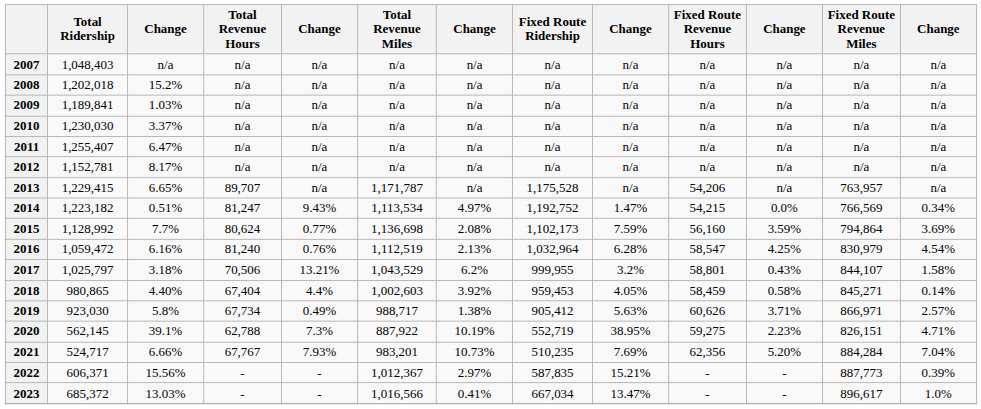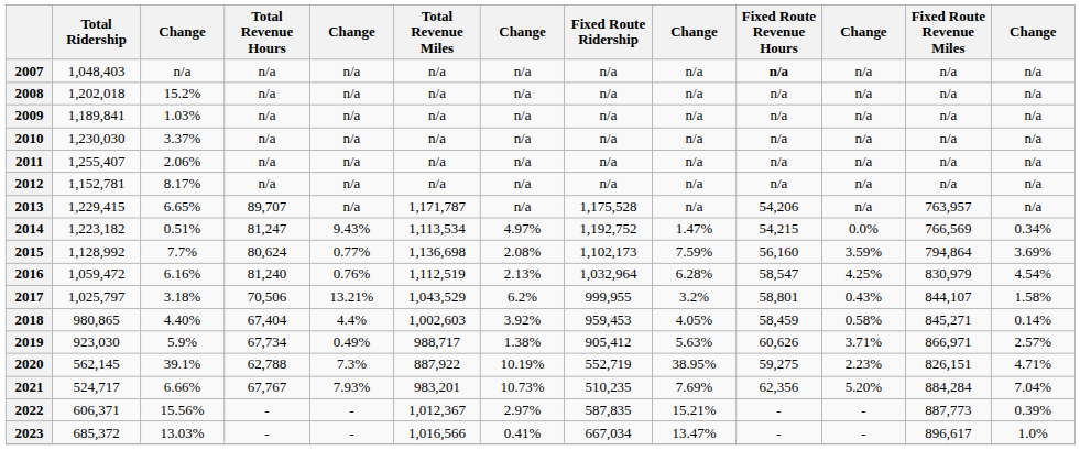 <table class="wikitable"  style="text-align:center; width:1200px; margin:auto;">
 <tr>
 <th style="width:50px"></th>
 <th style="width:100px">Total Ridership</th>
 <th style="width:100px">Change</th>
 <th style="width:100px">Total Revenue Hours</th>
 <th style="width:100px">Change</th>
 <th style="width:100px">Total Revenue Miles</th>
 <th style="width:100px">Change</th>
 <th style="width:100px">Fixed Route Ridership</th>
 <th style="width:100px">Change</th>
 <th style="width:100px">Fixed Route Revenue Hours</th>
 <th style="width:100px">Change</th>
 <th style="width:100px">Fixed Route Revenue Miles</th>
 <th style="width:100px">Change</th>
 </tr>
 <tr>
 <th>2007</th>
 <td>1,048,403</td>
 <td>n/a</td>
 <td>n/a</td>
 <td>n/a</td>
 <td>n/a</td>
 <td>n/a</td>
 <td>n/a</td>
 <td>n/a</td>
-<td>n/a</td>
+<td><strong>n/a</strong></td>
 <td>n/a</td>
 <td>n/a</td>
 <td>n/a</td>
 </tr>
 <tr>
 <th>2008</th>
 <td>1,202,018</td>
 <td>15.2%</td>
 <td>n/a</td>
 <td>n/a</td>
 <td>n/a</td>
 <td>n/a</td>
 <td>n/a</td>
 <td>n/a</td>
 <td>n/a</td>
 <td>n/a</td>
 <td>n/a</td>
 <td>n/a</td>
 </tr>
 <tr>
 <th>2009</th>
 <td>1,189,841</td>
 <td>1.03%</td>
 <td>n/a</td>
 <td>n/a</td>
 <td>n/a</td>
 <td>n/a</td>
 <td>n/a</td>
 <td>n/a</td>
 <td>n/a</td>
 <td>n/a</td>
 <td>n/a</td>
 <td>n/a</td>
 </tr>
 <tr>
 <th>2010</th>
 <td>1,230,030</td>
 <td>3.37%</td>
 <td>n/a</td>
 <td>n/a</td>
 <td>n/a</td>
 <td>n/a</td>
 <td>n/a</td>
 <td>n/a</td>
 <td>n/a</td>
 <td>n/a</td>
 <td>n/a</td>
 <td>n/a</td>
 </tr>
 <tr>
 <th>2011</th>
 <td>1,255,407</td>
-<td>6.47%</td>
+<td>2.06%</td>
 <td>n/a</td>
 <td>n/a</td>
 <td>n/a</td>
 <td>n/a</td>
 <td>n/a</td>
 <td>n/a</td>
 <td>n/a</td>
 <td>n/a</td>
 <td>n/a</td>
 <td>n/a</td>
 </tr>
 <tr>
 <th>2012</th>
 <td>1,152,781</td>
 <td>8.17%</td>
 <td>n/a</td>
 <td>n/a</td>
 <td>n/a</td>
 <td>n/a</td>
 <td>n/a</td>
 <td>n/a</td>
 <td>n/a</td>
 <td>n/a</td>
 <td>n/a</td>
 <td>n/a</td>
 </tr>
 <tr>
 <th>2013</th>
 <td>1,229,415</td>
 <td>6.65%</td>
 <td>89,707</td>
 <td>n/a</td>
 <td>1,171,787</td>
 <td>n/a</td>
 <td>1,175,528</td>
 <td>n/a</td>
 <td>54,206</td>
 <td>n/a</td>
 <td>763,957</td>
 <td>n/a</td>
 </tr>
 <tr>
 <th>2014</th>
 <td>1,223,182</td>
 <td>0.51%</td>
 <td>81,247</td>
 <td>9.43%</td>
 <td>1,113,534</td>
 <td>4.97%</td>
 <td>1,192,752</td>
 <td>1.47%</td>
 <td>54,215</td>
 <td>0.0%</td>
 <td>766,569</td>
 <td>0.34%</td>
 </tr>
 <tr>
 <th>2015</th>
 <td>1,128,992</td>
 <td>7.7%</td>
 <td>80,624</td>
 <td>0.77%</td>
 <td>1,136,698</td>
 <td>2.08%</td>
 <td>1,102,173</td>
 <td>7.59%</td>
 <td>56,160</td>
 <td>3.59%</td>
 <td>794,864</td>
 <td>3.69%</td>
 </tr>
 <tr>
 <th>2016</th>
 <td>1,059,472</td>
 <td>6.16%</td>
 <td>81,240</td>
 <td>0.76%</td>
 <td>1,112,519</td>
 <td>2.13%</td>
 <td>1,032,964</td>
 <td>6.28%</td>
 <td>58,547</td>
 <td>4.25%</td>
 <td>830,979</td>
 <td>4.54%</td>
 </tr>
 <tr>
 <th>2017</th>
 <td>1,025,797</td>
 <td>3.18%</td>
 <td>70,506</td>
 <td>13.21%</td>
 <td>1,043,529</td>
 <td>6.2%</td>
 <td>999,955</td>
 <td>3.2%</td>
 <td>58,801</td>
 <td>0.43%</td>
 <td>844,107</td>
 <td>1.58%</td>
 </tr>
 <tr>
 <th>2018</th>
 <td>980,865</td>
 <td>4.40%</td>
 <td>67,404</td>
 <td>4.4%</td>
 <td>1,002,603</td>
 <td>3.92%</td>
 <td>959,453</td>
 <td>4.05%</td>
 <td>58,459</td>
 <td>0.58%</td>
 <td>845,271</td>
 <td>0.14%</td>
 </tr>
 <tr>
 <th>2019</th>
 <td>923,030</td>
-<td>5.8%</td>
+<td>5.9%</td>
 <td>67,734</td>
 <td>0.49%</td>
 <td>988,717</td>
 <td>1.38%</td>
 <td>905,412</td>
 <td>5.63%</td>
 <td>60,626</td>
 <td>3.71%</td>
 <td>866,971</td>
 <td>2.57%</td>
 </tr>
 <tr>
 <th>2020</th>
 <td>562,145</td>
 <td>39.1%</td>
 <td>62,788</td>
 <td>7.3%</td>
 <td>887,922</td>
 <td>10.19%</td>
 <td>552,719</td>
 <td>38.95%</td>
 <td>59,275</td>
 <td>2.23%</td>
 <td>826,151</td>
 <td>4.71%</td>
 </tr>
 <tr>
 <th>2021</th>
 <td>524,717</td>
 <td>6.66%</td>
 <td>67,767</td>
 <td>7.93%</td>
 <td>983,201</td>
 <td>10.73%</td>
 <td>510,235</td>
 <td>7.69%</td>
 <td>62,356</td>
 <td>5.20%</td>
 <td>884,284</td>
 <td>7.04%</td>
 </tr>
 <tr>
 <th>2022</th>
 <td>606,371</td>
 <td>15.56%</td>
 <td>-</td>
 <td>-</td>
 <td>1,012,367</td>
 <td>2.97%</td>
 <td>587,835</td>
 <td>15.21%</td>
 <td>-</td>
 <td>-</td>
 <td>887,773</td>
 <td>0.39%</td>
 </tr>
 <tr>
 <th>2023</th>
 <td>685,372</td>
 <td>13.03%</td>
 <td>-</td>
 <td>-</td>
 <td>1,016,566</td>
 <td>0.41%</td>
 <td>667,034</td>
 <td>13.47%</td>
 <td>-</td>
 <td>-</td>
 <td>896,617</td>
 <td>1.0%</td>
 </tr>
 <tr>
 </tr>
 </table>
